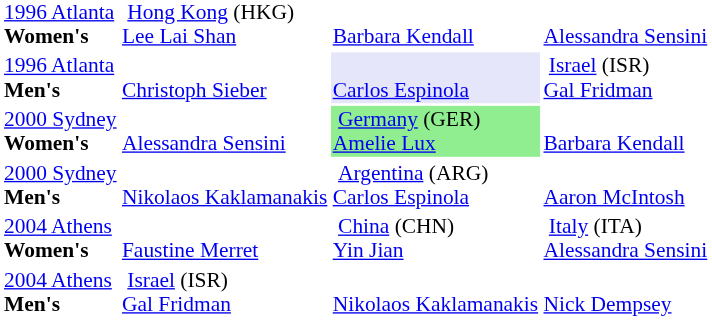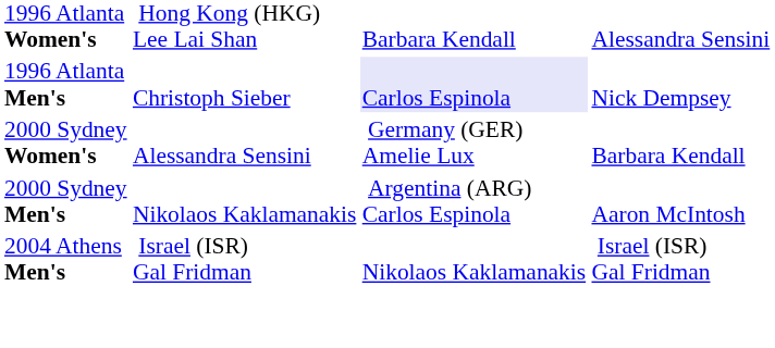 <table>
 <tr>
 <td><a href='#'> 1996 Atlanta</a> <br><strong>Women's</strong> <br></td>
 <td style="vertical-align:top;"> <a href='#'>Hong Kong</a> <span>(HKG)</span><br><a href='#'>Lee Lai Shan</a></td>
 <td style="vertical-align:top;"><br><a href='#'>Barbara Kendall</a></td>
 <td style="vertical-align:top;"><br><a href='#'>Alessandra Sensini</a></td>
 </tr>
 <tr>
 <td><a href='#'> 1996 Atlanta</a> <br><strong>Men's</strong> <br></td>
 <td style="vertical-align:top;"><br><a href='#'>Christoph Sieber</a></td>
 <td style="background: lavender; vertical-align:top;"><br><a href='#'>Carlos Espinola</a></td>
-<td style="vertical-align:top;"> <a href='#'>Israel</a> <span>(ISR)</span><br><a href='#'>Gal Fridman</a></td>
+<td style="vertical-align:top;"><br><a href='#'>Nick Dempsey</a></td>
 </tr>
 <tr>
 <td><a href='#'> 2000 Sydney</a><br><strong>Women's</strong> <br></td>
 <td style="vertical-align:top;"><br><a href='#'>Alessandra Sensini</a></td>
-<td style="background: lightgreen; vertical-align:top;"> <a href='#'>Germany</a> <span>(GER)</span><br><a href='#'>Amelie Lux</a></td>
+<td style="vertical-align:top;"> <a href='#'>Germany</a> <span>(GER)</span><br><a href='#'>Amelie Lux</a></td>
 <td style="vertical-align:top;"><br><a href='#'>Barbara Kendall</a></td>
 </tr>
 <tr>
 <td><a href='#'> 2000 Sydney</a> <br><strong>Men's</strong> <br></td>
 <td style="vertical-align:top;"><br><a href='#'>Nikolaos Kaklamanakis</a></td>
 <td style="vertical-align:top;"> <a href='#'>Argentina</a> <span>(ARG)</span><br><a href='#'>Carlos Espinola</a></td>
 <td style="vertical-align:top;"><br><a href='#'>Aaron McIntosh</a></td>
 </tr>
 <tr>
-<td><a href='#'> 2004 Athens</a><br><strong>Women's</strong> <br></td>
-<td style="vertical-align:top;"><br><a href='#'>Faustine Merret</a></td>
-<td style="vertical-align:top;"> <a href='#'>China</a> <span>(CHN)</span><br><a href='#'>Yin Jian</a></td>
-<td style="vertical-align:top;"> <a href='#'>Italy</a> <span>(ITA)</span><br><a href='#'>Alessandra Sensini</a></td>
-</tr>
-<tr>
 <td><a href='#'> 2004 Athens</a> <br><strong>Men's</strong> <br></td>
 <td style="vertical-align:top;"> <a href='#'>Israel</a> <span>(ISR)</span><br><a href='#'>Gal Fridman</a></td>
 <td style="vertical-align:top;"><br><a href='#'>Nikolaos Kaklamanakis</a></td>
-<td style="vertical-align:top;"><br><a href='#'>Nick Dempsey</a></td>
+<td style="vertical-align:top;"> <a href='#'>Israel</a> <span>(ISR)</span><br><a href='#'>Gal Fridman</a></td>
 </tr>
 </table>
